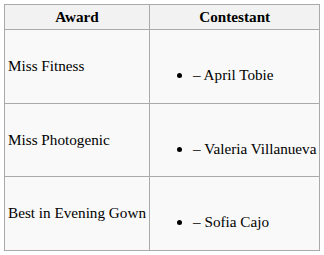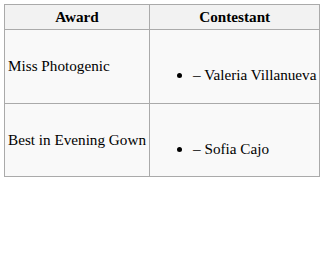 <table class="wikitable sortable" style="font-size:95%;">
 <tr>
 <th>Award</th>
 <th>Contestant</th>
-</tr>
-<tr>
-<td>Miss Fitness</td>
-<td><br><ul><li> – April Tobie</li></ul></td>
 </tr>
 <tr>
 <td>Miss Photogenic</td>
 <td><br><ul><li> – Valeria Villanueva</li></ul></td>
 </tr>
 <tr>
 <td>Best in Evening Gown</td>
 <td><br><ul><li> – Sofia Cajo</li></ul></td>
 </tr>
 </table>
